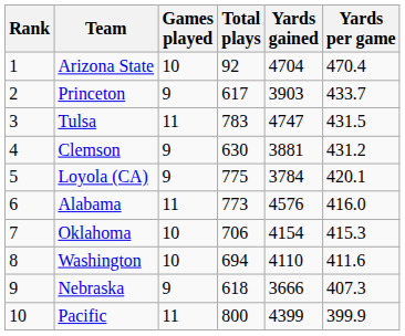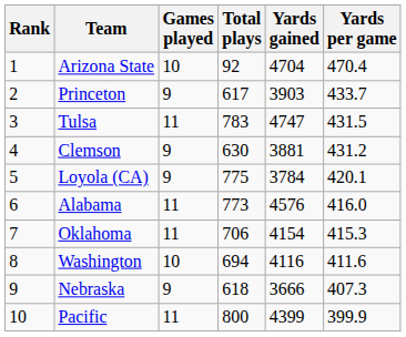 <table class="wikitable sortable">
 <tr>
 <th>Rank</th>
 <th>Team</th>
 <th>Games<br>played</th>
 <th>Total<br>plays</th>
 <th>Yards<br>gained</th>
 <th>Yards<br>per game</th>
 </tr>
 <tr>
 <td>1</td>
 <td><a href='#'>Arizona State</a></td>
 <td>10</td>
 <td>92</td>
 <td>4704</td>
 <td>470.4</td>
 </tr>
 <tr>
 <td>2</td>
 <td><a href='#'>Princeton</a></td>
 <td>9</td>
 <td>617</td>
 <td>3903</td>
 <td>433.7</td>
 </tr>
 <tr>
 <td>3</td>
 <td><a href='#'>Tulsa</a></td>
 <td>11</td>
 <td>783</td>
 <td>4747</td>
 <td>431.5</td>
 </tr>
 <tr>
 <td>4</td>
 <td><a href='#'>Clemson</a></td>
 <td>9</td>
 <td>630</td>
 <td>3881</td>
 <td>431.2</td>
 </tr>
 <tr>
 <td>5</td>
 <td><a href='#'>Loyola (CA)</a></td>
 <td>9</td>
 <td>775</td>
 <td>3784</td>
 <td>420.1</td>
 </tr>
 <tr>
 <td>6</td>
 <td><a href='#'>Alabama</a></td>
 <td>11</td>
 <td>773</td>
 <td>4576</td>
 <td>416.0</td>
 </tr>
 <tr>
 <td>7</td>
 <td><a href='#'>Oklahoma</a></td>
-<td>10</td>
+<td>11</td>
 <td>706</td>
 <td>4154</td>
 <td>415.3</td>
 </tr>
 <tr>
 <td>8</td>
 <td><a href='#'>Washington</a></td>
 <td>10</td>
 <td>694</td>
-<td>4110</td>
+<td>4116</td>
 <td>411.6</td>
 </tr>
 <tr>
 <td>9</td>
 <td><a href='#'>Nebraska</a></td>
 <td>9</td>
 <td>618</td>
 <td>3666</td>
 <td>407.3</td>
 </tr>
 <tr>
 <td>10</td>
 <td><a href='#'>Pacific</a></td>
 <td>11</td>
 <td>800</td>
 <td>4399</td>
 <td>399.9</td>
 </tr>
 </table>
